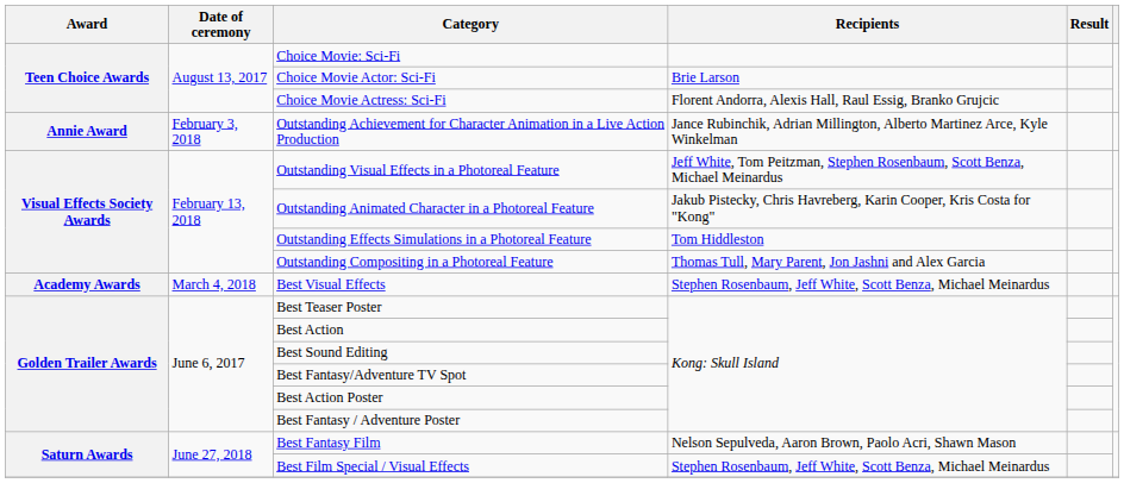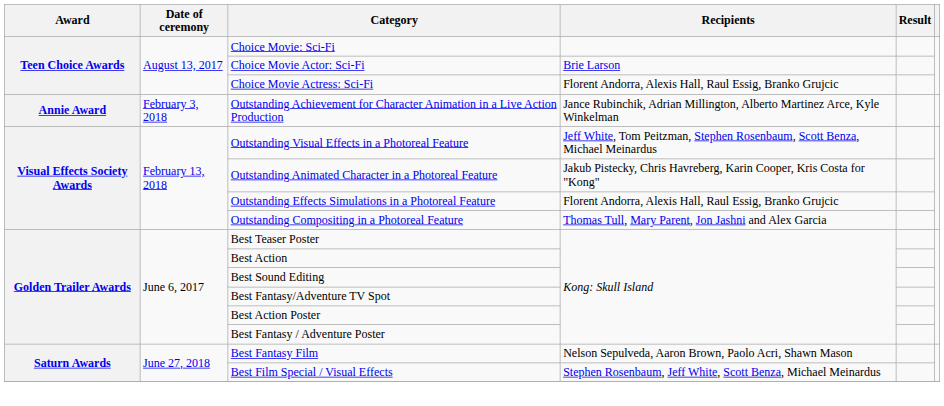 <table class="wikitable sortable plainrowheaders">
 <tr>
 <th scope="col">Award</th>
 <th scope="col">Date of ceremony</th>
 <th scope="col">Category</th>
 <th scope="col">Recipients</th>
 <th scope="col">Result</th>
 <th scope="col" class="unsortable"></th>
 </tr>
 <tr>
 <th scope="row" rowspan="3"><a href='#'>Teen Choice Awards</a></th>
 <td rowspan="3"><a href='#'>August 13, 2017</a></td>
 <td><a href='#'>Choice Movie: Sci-Fi</a></td>
 <td></td>
 <td></td>
 <td rowspan="3" style="text-align:center;"></td>
 </tr>
 <tr>
 <td><a href='#'>Choice Movie Actor: Sci-Fi</a></td>
 <td><a href='#'>Brie Larson</a></td>
 <td></td>
 </tr>
 <tr>
 <td><a href='#'>Choice Movie Actress: Sci-Fi</a></td>
 <td>Florent Andorra, Alexis Hall, Raul Essig, Branko Grujcic</td>
 <td></td>
 </tr>
 <tr>
 <th scope="row"><a href='#'>Annie Award</a></th>
 <td><a href='#'>February 3, 2018</a></td>
 <td><a href='#'>Outstanding Achievement for Character Animation in a Live Action Production</a></td>
 <td>Jance Rubinchik, Adrian Millington, Alberto Martinez Arce, Kyle Winkelman</td>
 <td></td>
 <td style="text-align:center;"></td>
 </tr>
 <tr>
 <th scope="row" rowspan="4"><a href='#'>Visual Effects Society Awards</a></th>
 <td rowspan="4"><a href='#'>February 13, 2018</a></td>
 <td><a href='#'>Outstanding Visual Effects in a Photoreal Feature</a></td>
 <td><a href='#'>Jeff White</a>, Tom Peitzman, <a href='#'>Stephen Rosenbaum</a>, <a href='#'>Scott Benza</a>, Michael Meinardus</td>
 <td></td>
 <td rowspan="4" style="text-align:center;"></td>
 </tr>
 <tr>
 <td><a href='#'>Outstanding Animated Character in a Photoreal Feature</a></td>
 <td>Jakub Pistecky, Chris Havreberg, Karin Cooper, Kris Costa for "Kong"</td>
 <td></td>
 </tr>
 <tr>
 <td><a href='#'>Outstanding Effects Simulations in a Photoreal Feature</a></td>
-<td><a href='#'>Tom Hiddleston</a></td>
+<td>Florent Andorra, Alexis Hall, Raul Essig, Branko Grujcic</td>
 <td></td>
 </tr>
 <tr>
 <td><a href='#'>Outstanding Compositing in a Photoreal Feature</a></td>
 <td><a href='#'>Thomas Tull</a>, <a href='#'>Mary Parent</a>, <a href='#'>Jon Jashni</a> and Alex Garcia</td>
 <td></td>
-</tr>
-<tr>
-<th scope="row"><a href='#'>Academy Awards</a></th>
-<td><a href='#'>March 4, 2018</a></td>
-<td><a href='#'>Best Visual Effects</a></td>
-<td><a href='#'>Stephen Rosenbaum</a>, <a href='#'>Jeff White</a>, <a href='#'>Scott Benza</a>, Michael Meinardus</td>
-<td></td>
-<td style="text-align:center;"></td>
 </tr>
 <tr>
 <th scope="row" rowspan="6"><a href='#'>Golden Trailer Awards</a></th>
 <td rowspan="6">June 6, 2017</td>
 <td>Best Teaser Poster</td>
 <td rowspan="6"><em>Kong: Skull Island</em></td>
 <td></td>
 <td rowspan="6" style="text-align:center;"></td>
 </tr>
 <tr>
 <td>Best Action</td>
 <td></td>
 </tr>
 <tr>
 <td>Best Sound Editing</td>
 <td></td>
 </tr>
 <tr>
 <td>Best Fantasy/Adventure TV Spot</td>
 <td></td>
 </tr>
 <tr>
 <td>Best Action Poster</td>
 <td></td>
 </tr>
 <tr>
 <td>Best Fantasy / Adventure Poster</td>
 <td></td>
 </tr>
 <tr>
 <th scope="row" rowspan="2"><a href='#'>Saturn Awards</a></th>
 <td rowspan="2"><a href='#'>June 27, 2018</a></td>
 <td><a href='#'>Best Fantasy Film</a></td>
 <td>Nelson Sepulveda, Aaron Brown, Paolo Acri, Shawn Mason</td>
 <td></td>
 <td rowspan="2" style="text-align:center;"></td>
 </tr>
 <tr>
 <td><a href='#'>Best Film Special / Visual Effects</a></td>
 <td><a href='#'>Stephen Rosenbaum</a>, <a href='#'>Jeff White</a>, <a href='#'>Scott Benza</a>, Michael Meinardus</td>
 <td></td>
 </tr>
 <tr>
 </tr>
 </table>
